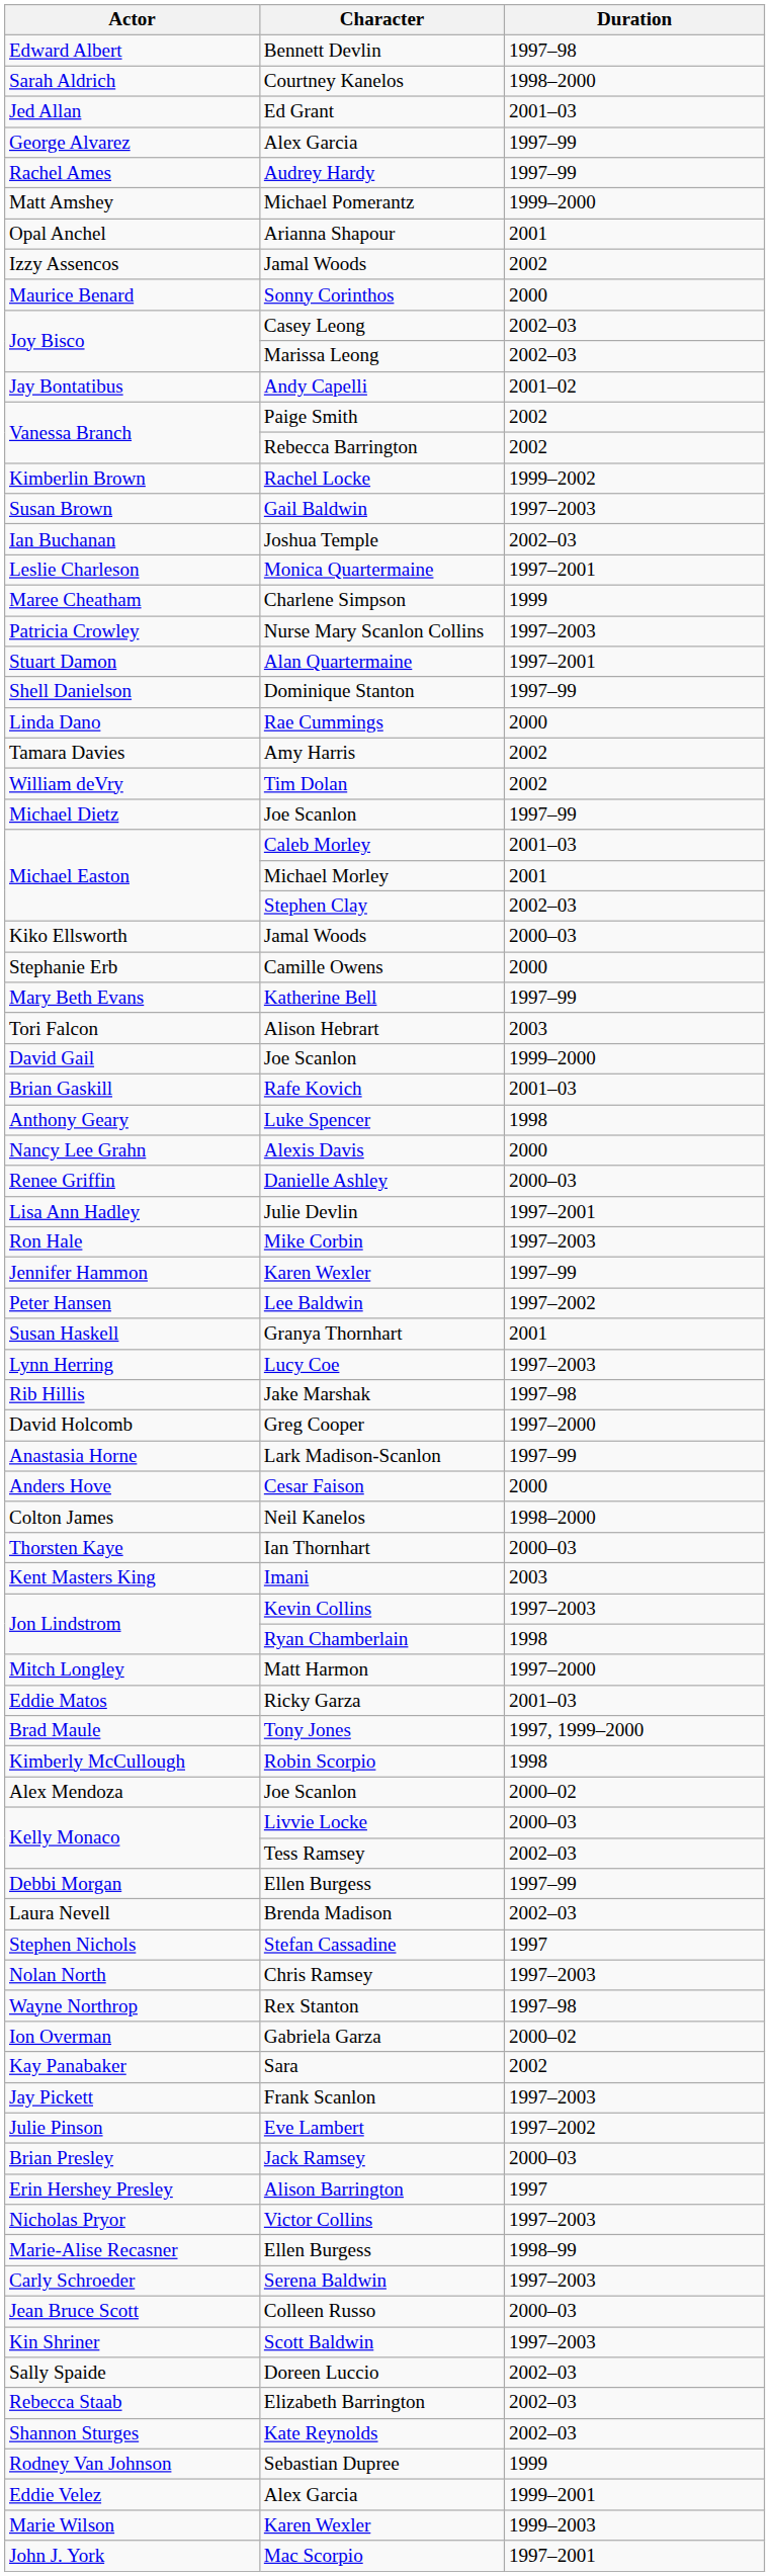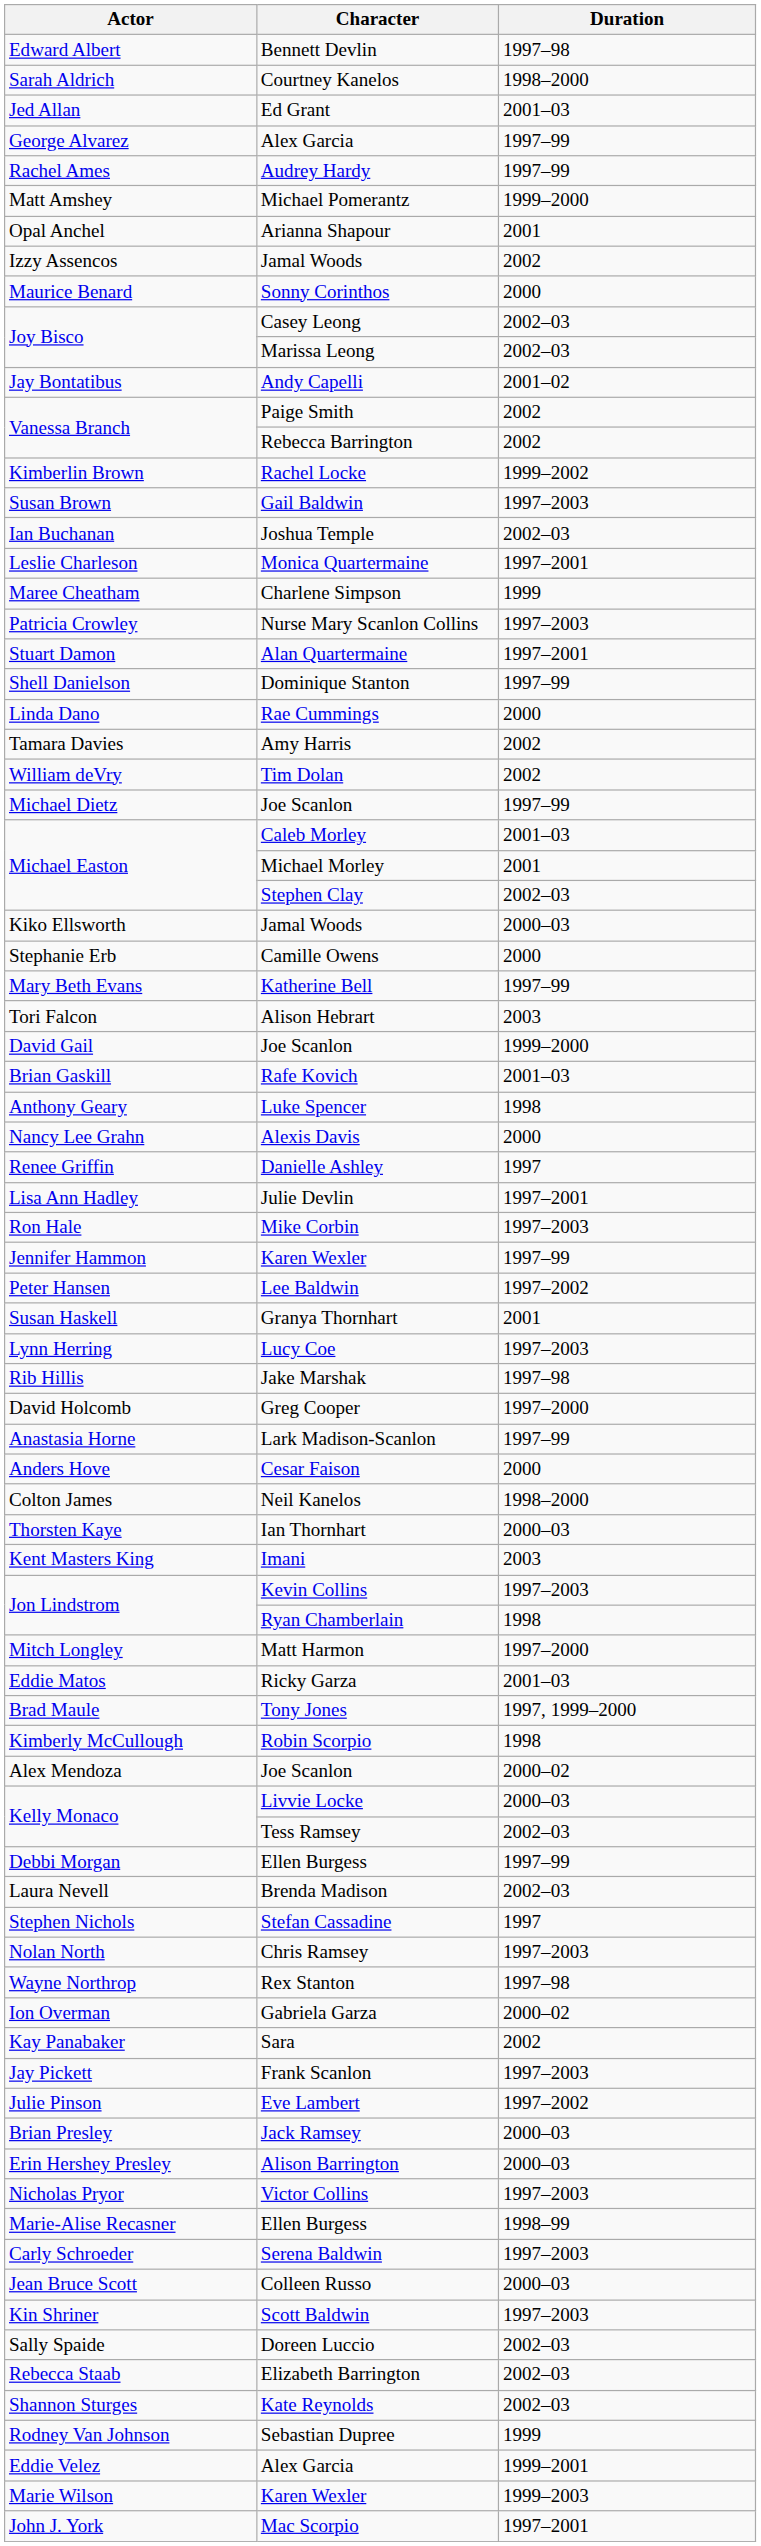 <table class="wikitable plainrowheaders sortable" style="width:50%;">
 <tr>
 <th scope="col" style="width:33em;">Actor</th>
 <th scope="col" style="width:30em;">Character</th>
 <th scope="col" style="width:37em;">Duration</th>
 </tr>
 <tr>
 <td><a href='#'>Edward Albert</a></td>
 <td>Bennett Devlin</td>
 <td>1997–98</td>
 </tr>
 <tr>
 <td><a href='#'>Sarah Aldrich</a></td>
 <td>Courtney Kanelos</td>
 <td>1998–2000</td>
 </tr>
 <tr>
 <td><a href='#'>Jed Allan</a></td>
 <td>Ed Grant</td>
 <td>2001–03</td>
 </tr>
 <tr>
 <td><a href='#'>George Alvarez</a></td>
 <td>Alex Garcia</td>
 <td>1997–99</td>
 </tr>
 <tr>
 <td><a href='#'>Rachel Ames</a></td>
 <td><a href='#'>Audrey Hardy</a></td>
 <td>1997–99</td>
 </tr>
 <tr>
 <td>Matt Amshey</td>
 <td>Michael Pomerantz</td>
 <td>1999–2000</td>
 </tr>
 <tr>
 <td>Opal Anchel</td>
 <td>Arianna Shapour</td>
 <td>2001</td>
 </tr>
 <tr>
 <td>Izzy Assencos</td>
 <td>Jamal Woods</td>
 <td>2002</td>
 </tr>
 <tr>
 <td><a href='#'>Maurice Benard</a></td>
 <td><a href='#'>Sonny Corinthos</a></td>
 <td>2000</td>
 </tr>
 <tr>
 <td rowspan="2"><a href='#'>Joy Bisco</a></td>
 <td>Casey Leong</td>
 <td>2002–03</td>
 </tr>
 <tr>
 <td>Marissa Leong</td>
 <td>2002–03</td>
 </tr>
 <tr>
 <td><a href='#'>Jay Bontatibus</a></td>
 <td><a href='#'>Andy Capelli</a></td>
 <td>2001–02</td>
 </tr>
 <tr>
 <td rowspan="2"><a href='#'>Vanessa Branch</a></td>
 <td>Paige Smith</td>
 <td>2002</td>
 </tr>
 <tr>
 <td>Rebecca Barrington</td>
 <td>2002</td>
 </tr>
 <tr>
 <td><a href='#'>Kimberlin Brown</a></td>
 <td><a href='#'>Rachel Locke</a></td>
 <td>1999–2002</td>
 </tr>
 <tr>
 <td><a href='#'>Susan Brown</a></td>
 <td><a href='#'>Gail Baldwin</a></td>
 <td>1997–2003</td>
 </tr>
 <tr>
 <td><a href='#'>Ian Buchanan</a></td>
 <td>Joshua Temple</td>
 <td>2002–03</td>
 </tr>
 <tr>
 <td><a href='#'>Leslie Charleson</a></td>
 <td><a href='#'>Monica Quartermaine</a></td>
 <td>1997–2001</td>
 </tr>
 <tr>
 <td><a href='#'>Maree Cheatham</a></td>
 <td>Charlene Simpson</td>
 <td>1999</td>
 </tr>
 <tr>
 <td><a href='#'>Patricia Crowley</a></td>
 <td>Nurse Mary Scanlon Collins</td>
 <td>1997–2003</td>
 </tr>
 <tr>
 <td><a href='#'>Stuart Damon</a></td>
 <td><a href='#'>Alan Quartermaine</a></td>
 <td>1997–2001</td>
 </tr>
 <tr>
 <td><a href='#'>Shell Danielson</a></td>
 <td>Dominique Stanton</td>
 <td>1997–99</td>
 </tr>
 <tr>
 <td><a href='#'>Linda Dano</a></td>
 <td><a href='#'>Rae Cummings</a></td>
 <td>2000</td>
 </tr>
 <tr>
 <td>Tamara Davies</td>
 <td>Amy Harris</td>
 <td>2002</td>
 </tr>
 <tr>
 <td><a href='#'>William deVry</a></td>
 <td><a href='#'>Tim Dolan</a></td>
 <td>2002</td>
 </tr>
 <tr>
 <td><a href='#'>Michael Dietz</a></td>
 <td>Joe Scanlon</td>
 <td>1997–99</td>
 </tr>
 <tr>
 <td rowspan="3"><a href='#'>Michael Easton</a></td>
 <td><a href='#'>Caleb Morley</a></td>
 <td>2001–03</td>
 </tr>
 <tr>
 <td>Michael Morley</td>
 <td>2001</td>
 </tr>
 <tr>
 <td><a href='#'>Stephen Clay</a></td>
 <td>2002–03</td>
 </tr>
 <tr>
 <td>Kiko Ellsworth</td>
 <td>Jamal Woods</td>
 <td>2000–03</td>
 </tr>
 <tr>
 <td>Stephanie Erb</td>
 <td>Camille Owens</td>
 <td>2000</td>
 </tr>
 <tr>
 <td><a href='#'>Mary Beth Evans</a></td>
 <td><a href='#'>Katherine Bell</a></td>
 <td>1997–99</td>
 </tr>
 <tr>
 <td>Tori Falcon</td>
 <td>Alison Hebrart</td>
 <td>2003</td>
 </tr>
 <tr>
 <td><a href='#'>David Gail</a></td>
 <td>Joe Scanlon</td>
 <td>1999–2000</td>
 </tr>
 <tr>
 <td><a href='#'>Brian Gaskill</a></td>
 <td><a href='#'>Rafe Kovich</a></td>
 <td>2001–03</td>
 </tr>
 <tr>
 <td><a href='#'>Anthony Geary</a></td>
 <td><a href='#'>Luke Spencer</a></td>
 <td>1998</td>
 </tr>
 <tr>
 <td><a href='#'>Nancy Lee Grahn</a></td>
 <td><a href='#'>Alexis Davis</a></td>
 <td>2000</td>
 </tr>
 <tr>
 <td><a href='#'>Renee Griffin</a></td>
 <td><a href='#'>Danielle Ashley</a></td>
-<td>2000–03</td>
+<td>1997</td>
 </tr>
 <tr>
 <td><a href='#'>Lisa Ann Hadley</a></td>
 <td>Julie Devlin</td>
 <td>1997–2001</td>
 </tr>
 <tr>
 <td><a href='#'>Ron Hale</a></td>
 <td><a href='#'>Mike Corbin</a></td>
 <td>1997–2003</td>
 </tr>
 <tr>
 <td><a href='#'>Jennifer Hammon</a></td>
 <td><a href='#'>Karen Wexler</a></td>
 <td>1997–99</td>
 </tr>
 <tr>
 <td><a href='#'>Peter Hansen</a></td>
 <td><a href='#'>Lee Baldwin</a></td>
 <td>1997–2002</td>
 </tr>
 <tr>
 <td><a href='#'>Susan Haskell</a></td>
 <td>Granya Thornhart</td>
 <td>2001</td>
 </tr>
 <tr>
 <td><a href='#'>Lynn Herring</a></td>
 <td><a href='#'>Lucy Coe</a></td>
 <td>1997–2003</td>
 </tr>
 <tr>
 <td><a href='#'>Rib Hillis</a></td>
 <td>Jake Marshak</td>
 <td>1997–98</td>
 </tr>
 <tr>
 <td>David Holcomb</td>
 <td>Greg Cooper</td>
 <td>1997–2000</td>
 </tr>
 <tr>
 <td><a href='#'>Anastasia Horne</a></td>
 <td>Lark Madison-Scanlon</td>
 <td>1997–99</td>
 </tr>
 <tr>
 <td><a href='#'>Anders Hove</a></td>
 <td><a href='#'>Cesar Faison</a></td>
 <td>2000</td>
 </tr>
 <tr>
 <td>Colton James</td>
 <td>Neil Kanelos</td>
 <td>1998–2000</td>
 </tr>
 <tr>
 <td><a href='#'>Thorsten Kaye</a></td>
 <td>Ian Thornhart</td>
 <td>2000–03</td>
 </tr>
 <tr>
 <td><a href='#'>Kent Masters King</a></td>
 <td><a href='#'>Imani</a></td>
 <td>2003</td>
 </tr>
 <tr>
 <td rowspan="2"><a href='#'>Jon Lindstrom</a></td>
 <td><a href='#'>Kevin Collins</a></td>
 <td>1997–2003</td>
 </tr>
 <tr>
 <td><a href='#'>Ryan Chamberlain</a></td>
 <td>1998</td>
 </tr>
 <tr>
 <td><a href='#'>Mitch Longley</a></td>
 <td>Matt Harmon</td>
 <td>1997–2000</td>
 </tr>
 <tr>
 <td><a href='#'>Eddie Matos</a></td>
 <td>Ricky Garza</td>
 <td>2001–03</td>
 </tr>
 <tr>
 <td><a href='#'>Brad Maule</a></td>
 <td><a href='#'>Tony Jones</a></td>
 <td>1997, 1999–2000</td>
 </tr>
 <tr>
 <td><a href='#'>Kimberly McCullough</a></td>
 <td><a href='#'>Robin Scorpio</a></td>
 <td>1998</td>
 </tr>
 <tr>
 <td>Alex Mendoza</td>
 <td>Joe Scanlon</td>
 <td>2000–02</td>
 </tr>
 <tr>
 <td rowspan="2"><a href='#'>Kelly Monaco</a></td>
 <td><a href='#'>Livvie Locke</a></td>
 <td>2000–03</td>
 </tr>
 <tr>
 <td>Tess Ramsey</td>
 <td>2002–03</td>
 </tr>
 <tr>
 <td><a href='#'>Debbi Morgan</a></td>
 <td>Ellen Burgess</td>
 <td>1997–99</td>
 </tr>
 <tr>
 <td>Laura Nevell</td>
 <td>Brenda Madison</td>
 <td>2002–03</td>
 </tr>
 <tr>
 <td><a href='#'>Stephen Nichols</a></td>
 <td><a href='#'>Stefan Cassadine</a></td>
 <td>1997</td>
 </tr>
 <tr>
 <td><a href='#'>Nolan North</a></td>
 <td>Chris Ramsey</td>
 <td>1997–2003</td>
 </tr>
 <tr>
 <td><a href='#'>Wayne Northrop</a></td>
 <td>Rex Stanton</td>
 <td>1997–98</td>
 </tr>
 <tr>
 <td><a href='#'>Ion Overman</a></td>
 <td>Gabriela Garza</td>
 <td>2000–02</td>
 </tr>
 <tr>
 <td><a href='#'>Kay Panabaker</a></td>
 <td>Sara</td>
 <td>2002</td>
 </tr>
 <tr>
 <td><a href='#'>Jay Pickett</a></td>
 <td>Frank Scanlon</td>
 <td>1997–2003</td>
 </tr>
 <tr>
 <td><a href='#'>Julie Pinson</a></td>
 <td><a href='#'>Eve Lambert</a></td>
 <td>1997–2002</td>
 </tr>
 <tr>
 <td><a href='#'>Brian Presley</a></td>
 <td><a href='#'>Jack Ramsey</a></td>
 <td>2000–03</td>
 </tr>
 <tr>
 <td><a href='#'>Erin Hershey Presley</a></td>
 <td><a href='#'>Alison Barrington</a></td>
-<td>1997</td>
+<td>2000–03</td>
 </tr>
 <tr>
 <td><a href='#'>Nicholas Pryor</a></td>
 <td><a href='#'>Victor Collins</a></td>
 <td>1997–2003</td>
 </tr>
 <tr>
 <td><a href='#'>Marie-Alise Recasner</a></td>
 <td>Ellen Burgess</td>
 <td>1998–99</td>
 </tr>
 <tr>
 <td><a href='#'>Carly Schroeder</a></td>
 <td><a href='#'>Serena Baldwin</a></td>
 <td>1997–2003</td>
 </tr>
 <tr>
 <td><a href='#'>Jean Bruce Scott</a></td>
 <td>Colleen Russo</td>
 <td>2000–03</td>
 </tr>
 <tr>
 <td><a href='#'>Kin Shriner</a></td>
 <td><a href='#'>Scott Baldwin</a></td>
 <td>1997–2003</td>
 </tr>
 <tr>
 <td>Sally Spaide</td>
 <td>Doreen Luccio</td>
 <td>2002–03</td>
 </tr>
 <tr>
 <td><a href='#'>Rebecca Staab</a></td>
 <td>Elizabeth Barrington</td>
 <td>2002–03</td>
 </tr>
 <tr>
 <td><a href='#'>Shannon Sturges</a></td>
 <td><a href='#'>Kate Reynolds</a></td>
 <td>2002–03</td>
 </tr>
 <tr>
 <td><a href='#'>Rodney Van Johnson</a></td>
 <td>Sebastian Dupree</td>
 <td>1999</td>
 </tr>
 <tr>
 <td><a href='#'>Eddie Velez</a></td>
 <td>Alex Garcia</td>
 <td>1999–2001</td>
 </tr>
 <tr>
 <td><a href='#'>Marie Wilson</a></td>
 <td><a href='#'>Karen Wexler</a></td>
 <td>1999–2003</td>
 </tr>
 <tr>
 <td><a href='#'>John J. York</a></td>
 <td><a href='#'>Mac Scorpio</a></td>
 <td>1997–2001</td>
 </tr>
 </table>
